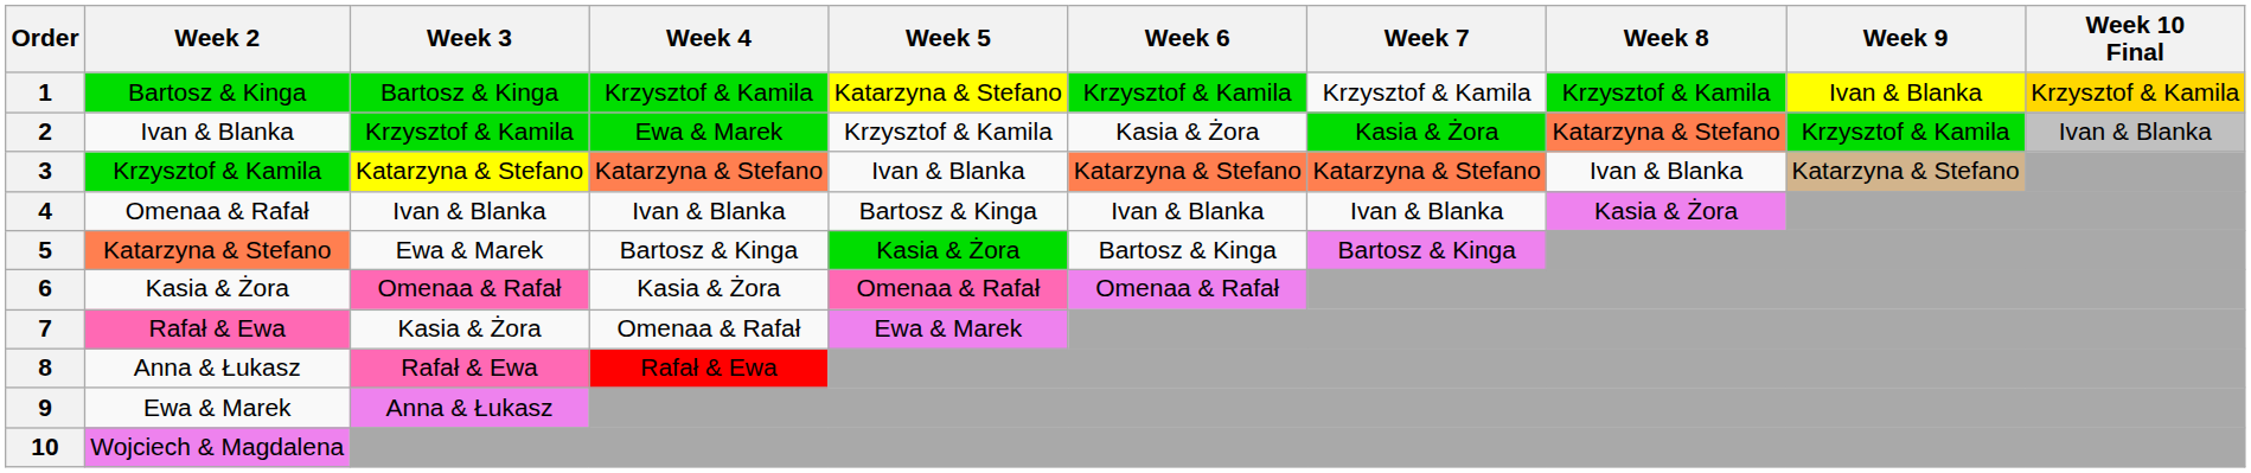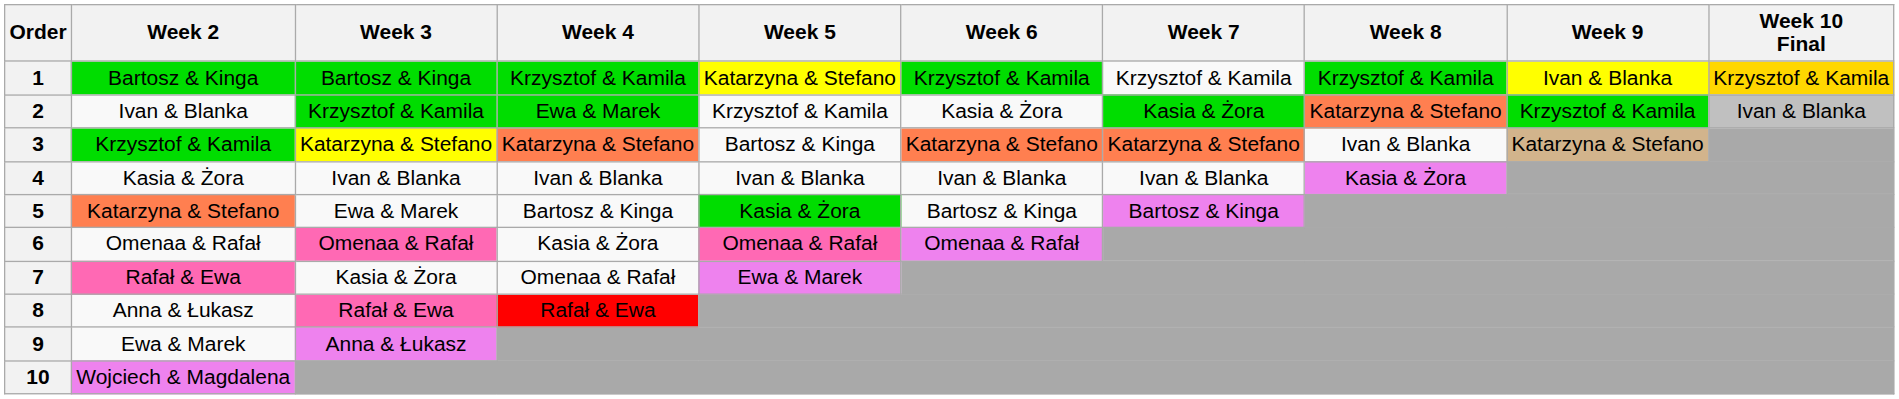 <table class="wikitable" style="font-size:100%; text-align:center">
 <tr>
 <th>Order</th>
 <th>Week 2</th>
 <th>Week 3</th>
 <th>Week 4</th>
 <th>Week 5</th>
 <th>Week 6</th>
 <th>Week 7</th>
 <th>Week 8</th>
 <th>Week 9</th>
 <th>Week 10<br>Final</th>
 </tr>
 <tr>
 <th>1</th>
 <td style="background:#00DD00;">Bartosz & Kinga</td>
 <td style="background:#00DD00;">Bartosz & Kinga</td>
 <td style="background:#00DD00;">Krzysztof & Kamila</td>
 <td style="background:yellow;">Katarzyna & Stefano</td>
 <td style="background:#00DD00;">Krzysztof & Kamila</td>
 <td>Krzysztof & Kamila</td>
 <td style="background:#00DD00;">Krzysztof & Kamila</td>
 <td style="background:yellow;">Ivan & Blanka</td>
 <td style="background:gold;">Krzysztof & Kamila</td>
 </tr>
 <tr>
 <th>2</th>
 <td>Ivan & Blanka</td>
 <td style="background:#00DD00;">Krzysztof & Kamila</td>
 <td style="background:#00DD00;">Ewa & Marek</td>
 <td>Krzysztof & Kamila</td>
 <td>Kasia & Żora</td>
 <td style="background:#00DD00;">Kasia & Żora</td>
 <td style="background:coral;">Katarzyna & Stefano</td>
 <td style="background:#00DD00;">Krzysztof & Kamila</td>
 <td style="background:silver;">Ivan & Blanka</td>
 </tr>
 <tr>
 <th>3</th>
 <td style="background:#00DD00;">Krzysztof & Kamila</td>
 <td style="background:yellow;">Katarzyna & Stefano</td>
 <td style="background:coral;">Katarzyna & Stefano</td>
-<td>Ivan & Blanka</td>
+<td>Bartosz & Kinga</td>
 <td style="background:coral;">Katarzyna & Stefano</td>
 <td style="background:coral;">Katarzyna & Stefano</td>
 <td>Ivan & Blanka</td>
 <td style="background:tan;">Katarzyna & Stefano</td>
 <td style="background:darkgray" colspan="1"></td>
 </tr>
 <tr>
 <th>4</th>
-<td>Omenaa & Rafał</td>
+<td>Kasia & Żora</td>
 <td>Ivan & Blanka</td>
 <td>Ivan & Blanka</td>
-<td>Bartosz & Kinga</td>
+<td>Ivan & Blanka</td>
 <td>Ivan & Blanka</td>
 <td>Ivan & Blanka</td>
 <td style="background:violet;">Kasia & Żora</td>
 <td style="background:darkgray" colspan="2"></td>
 </tr>
 <tr>
 <th>5</th>
 <td style="background:coral;">Katarzyna & Stefano</td>
 <td>Ewa & Marek</td>
 <td>Bartosz & Kinga</td>
 <td style="background:#00DD00;">Kasia & Żora</td>
 <td>Bartosz & Kinga</td>
 <td style="background:violet;">Bartosz & Kinga</td>
 <td style="background:darkgray" colspan="3"></td>
 </tr>
 <tr>
 <th>6</th>
-<td>Kasia & Żora</td>
+<td>Omenaa & Rafał</td>
 <td style="background:hotpink;">Omenaa & Rafał</td>
 <td>Kasia & Żora</td>
 <td style="background:hotpink;">Omenaa & Rafał</td>
 <td style="background:violet;">Omenaa & Rafał</td>
 <td style="background:darkgray" colspan="4"></td>
 </tr>
 <tr>
 <th>7</th>
 <td style="background:hotpink;">Rafał & Ewa</td>
 <td>Kasia & Żora</td>
 <td>Omenaa & Rafał</td>
 <td style="background:violet;">Ewa & Marek</td>
 <td style="background:darkgray" colspan="5"></td>
 </tr>
 <tr>
 <th>8</th>
 <td>Anna & Łukasz</td>
 <td style="background:hotpink;">Rafał & Ewa</td>
 <td style="background:red;">Rafał & Ewa</td>
 <td style="background:darkgray" colspan="6"></td>
 </tr>
 <tr>
 <th>9</th>
 <td>Ewa & Marek</td>
 <td style="background:violet;">Anna & Łukasz</td>
 <td style="background:darkgray" colspan="7"></td>
 </tr>
 <tr>
 <th>10</th>
 <td style="background:violet;">Wojciech & Magdalena</td>
 <td style="background:darkgray" colspan="8"></td>
 </tr>
 </table>
